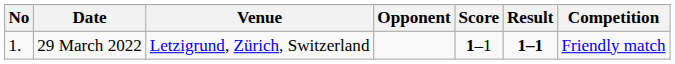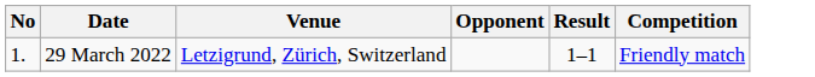 <table class="wikitable" style="font-size:100%;">
 <tr>
 <th>No</th>
 <th>Date</th>
 <th>Venue</th>
 <th>Opponent</th>
-<th>Score</th>
 <th>Result</th>
 <th>Competition</th>
 </tr>
 <tr>
 <td>1.</td>
 <td>29 March 2022</td>
 <td><a href='#'>Letzigrund</a>, <a href='#'>Zürich</a>, Switzerland</td>
 <td></td>
-<td align=center><strong>1</strong>–1</td>
-<td align=center><strong>1–1</strong></td>
+<td align=center>1–1</td>
 <td><a href='#'>Friendly match</a></td>
 </tr>
 </table>
